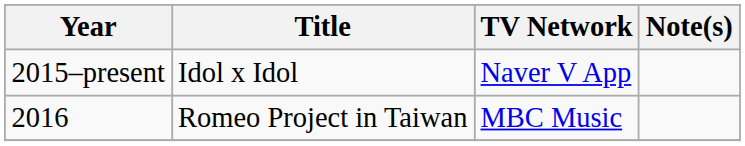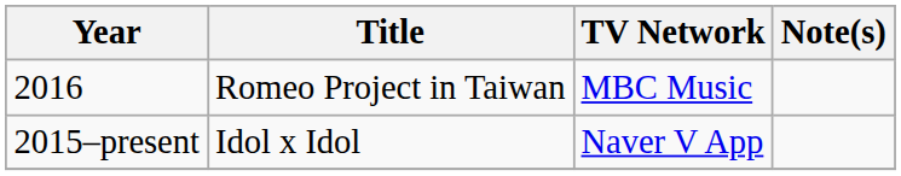 <table class="wikitable">
 <tr>
 <th>Year</th>
 <th>Title</th>
 <th>TV Network</th>
 <th>Note(s)</th>
 </tr>
 <tr>
+<td>2016</td>
+<td>Romeo Project in Taiwan</td>
+<td><a href='#'>MBC Music</a></td>
+<td></td>
+</tr>
+<tr>
 <td>2015–present</td>
 <td>Idol x Idol</td>
 <td><a href='#'>Naver V App</a></td>
 <td></td>
 </tr>
 <tr>
-<td>2016</td>
-<td>Romeo Project in Taiwan</td>
-<td><a href='#'>MBC Music</a></td>
-<td></td>
-</tr>
-<tr>
 </tr>
 </table>
